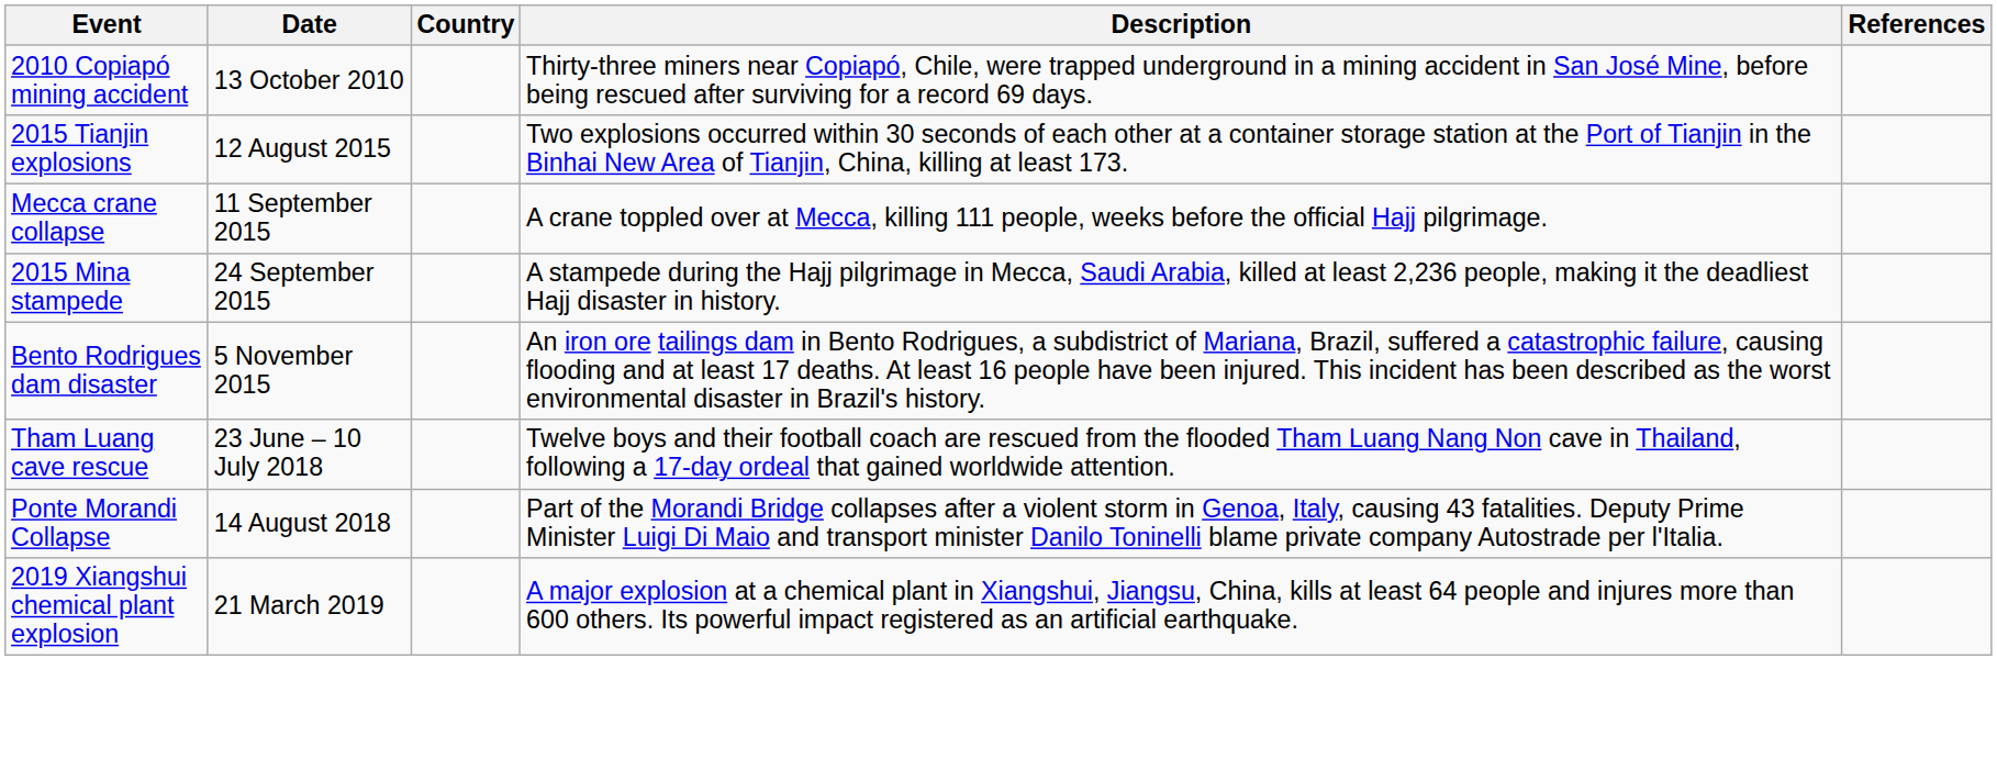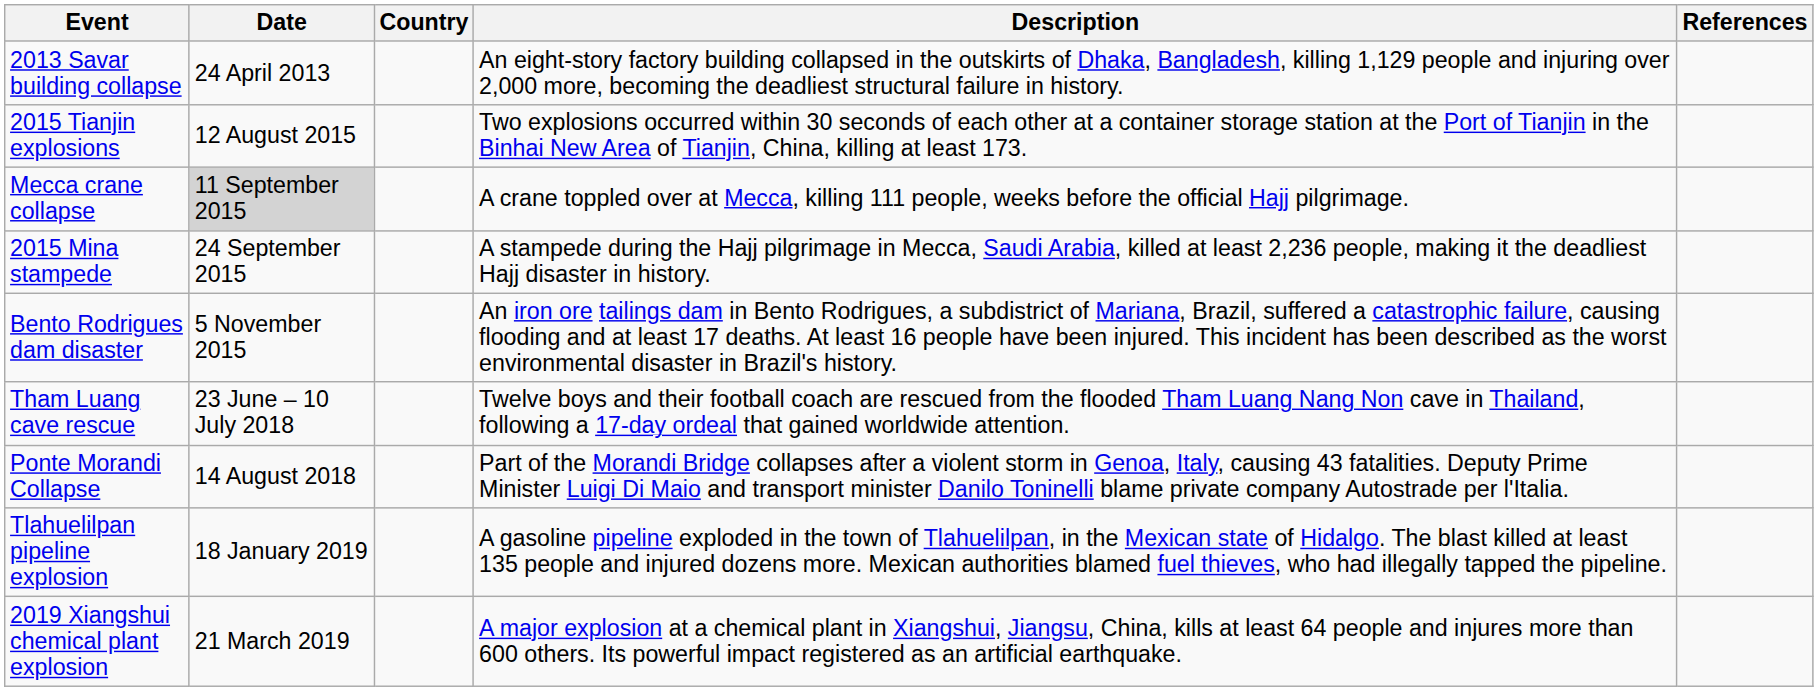 <table class="wikitable sortable mw-collapsible">
 <tr>
 <th style="width:120px;">Event</th>
 <th style="width:120px;">Date</th>
 <th>Country</th>
 <th>Description</th>
 <th>References</th>
 </tr>
 <tr>
-<td><a href='#'>2010 Copiapó mining accident</a></td>
-<td>13 October 2010</td>
+<td><a href='#'>2013 Savar building collapse</a></td>
+<td>24 April 2013</td>
 <td></td>
-<td>Thirty-three miners near <a href='#'>Copiapó</a>, Chile, were trapped  underground in a mining accident in <a href='#'>San José Mine</a>, before being rescued after surviving for a record 69 days.</td>
+<td>An eight-story factory building collapsed in the outskirts of <a href='#'>Dhaka</a>, <a href='#'>Bangladesh</a>, killing 1,129 people and injuring over 2,000 more, becoming the deadliest structural failure in history.</td>
 <td></td>
 </tr>
 <tr>
 <td><a href='#'>2015 Tianjin explosions</a></td>
 <td>12 August 2015</td>
 <td></td>
 <td>Two explosions occurred within 30 seconds of each other at a container storage station at the <a href='#'>Port of Tianjin</a> in the <a href='#'>Binhai New Area</a> of <a href='#'>Tianjin</a>, China, killing at least 173.</td>
 <td></td>
 </tr>
 <tr>
 <td><a href='#'>Mecca crane collapse</a></td>
-<td>11 September 2015</td>
+<td style="background: lightgrey;">11 September 2015</td>
 <td></td>
 <td>A crane toppled over at <a href='#'>Mecca</a>, killing 111 people, weeks before the official <a href='#'>Hajj</a> pilgrimage.</td>
 <td></td>
 </tr>
 <tr>
 <td><a href='#'>2015 Mina stampede</a></td>
 <td>24 September 2015</td>
 <td></td>
 <td>A stampede during the Hajj pilgrimage in Mecca, <a href='#'>Saudi Arabia</a>, killed at least 2,236 people, making it the deadliest Hajj disaster in history.</td>
 <td></td>
 </tr>
 <tr>
 <td><a href='#'>Bento Rodrigues dam disaster</a></td>
 <td>5 November 2015</td>
 <td></td>
 <td>An <a href='#'>iron ore</a> <a href='#'>tailings dam</a> in Bento Rodrigues, a subdistrict of <a href='#'>Mariana</a>, Brazil, suffered a <a href='#'>catastrophic failure</a>, causing flooding and at least 17 deaths. At least 16 people have been injured. This incident has been described as the worst environmental disaster in Brazil's history.</td>
 <td></td>
 </tr>
 <tr>
 <td><a href='#'>Tham Luang cave rescue</a></td>
 <td>23 June – 10 July 2018</td>
 <td></td>
 <td>Twelve boys and their football coach are rescued from the flooded <a href='#'>Tham Luang Nang Non</a> cave in <a href='#'>Thailand</a>, following a <a href='#'>17-day ordeal</a> that gained worldwide attention.</td>
 <td></td>
 </tr>
 <tr>
 <td><a href='#'>Ponte Morandi Collapse</a></td>
 <td>14 August 2018</td>
 <td></td>
 <td>Part of the <a href='#'>Morandi Bridge</a> collapses after a violent storm in <a href='#'>Genoa</a>, <a href='#'>Italy</a>, causing 43 fatalities. Deputy Prime Minister <a href='#'>Luigi Di Maio</a> and transport minister <a href='#'>Danilo Toninelli</a> blame private company Autostrade per l'Italia.</td>
 <td></td>
 </tr>
 <tr>
+<td><a href='#'>Tlahuelilpan pipeline explosion</a></td>
+<td>18 January 2019</td>
+<td></td>
+<td>A gasoline <a href='#'>pipeline</a> exploded in the town of <a href='#'>Tlahuelilpan</a>, in the <a href='#'>Mexican state</a> of <a href='#'>Hidalgo</a>. The blast killed at least 135 people and injured dozens more. Mexican authorities blamed <a href='#'>fuel thieves</a>, who had illegally tapped the pipeline.</td>
+<td></td>
+</tr>
+<tr>
 <td><a href='#'>2019 Xiangshui chemical plant explosion</a></td>
 <td>21 March 2019</td>
 <td></td>
 <td><a href='#'>A major explosion</a> at a chemical plant in <a href='#'>Xiangshui</a>, <a href='#'>Jiangsu</a>, China, kills at least 64 people and injures more than 600 others. Its powerful impact registered as an artificial earthquake.</td>
 <td></td>
 </tr>
 </table>
